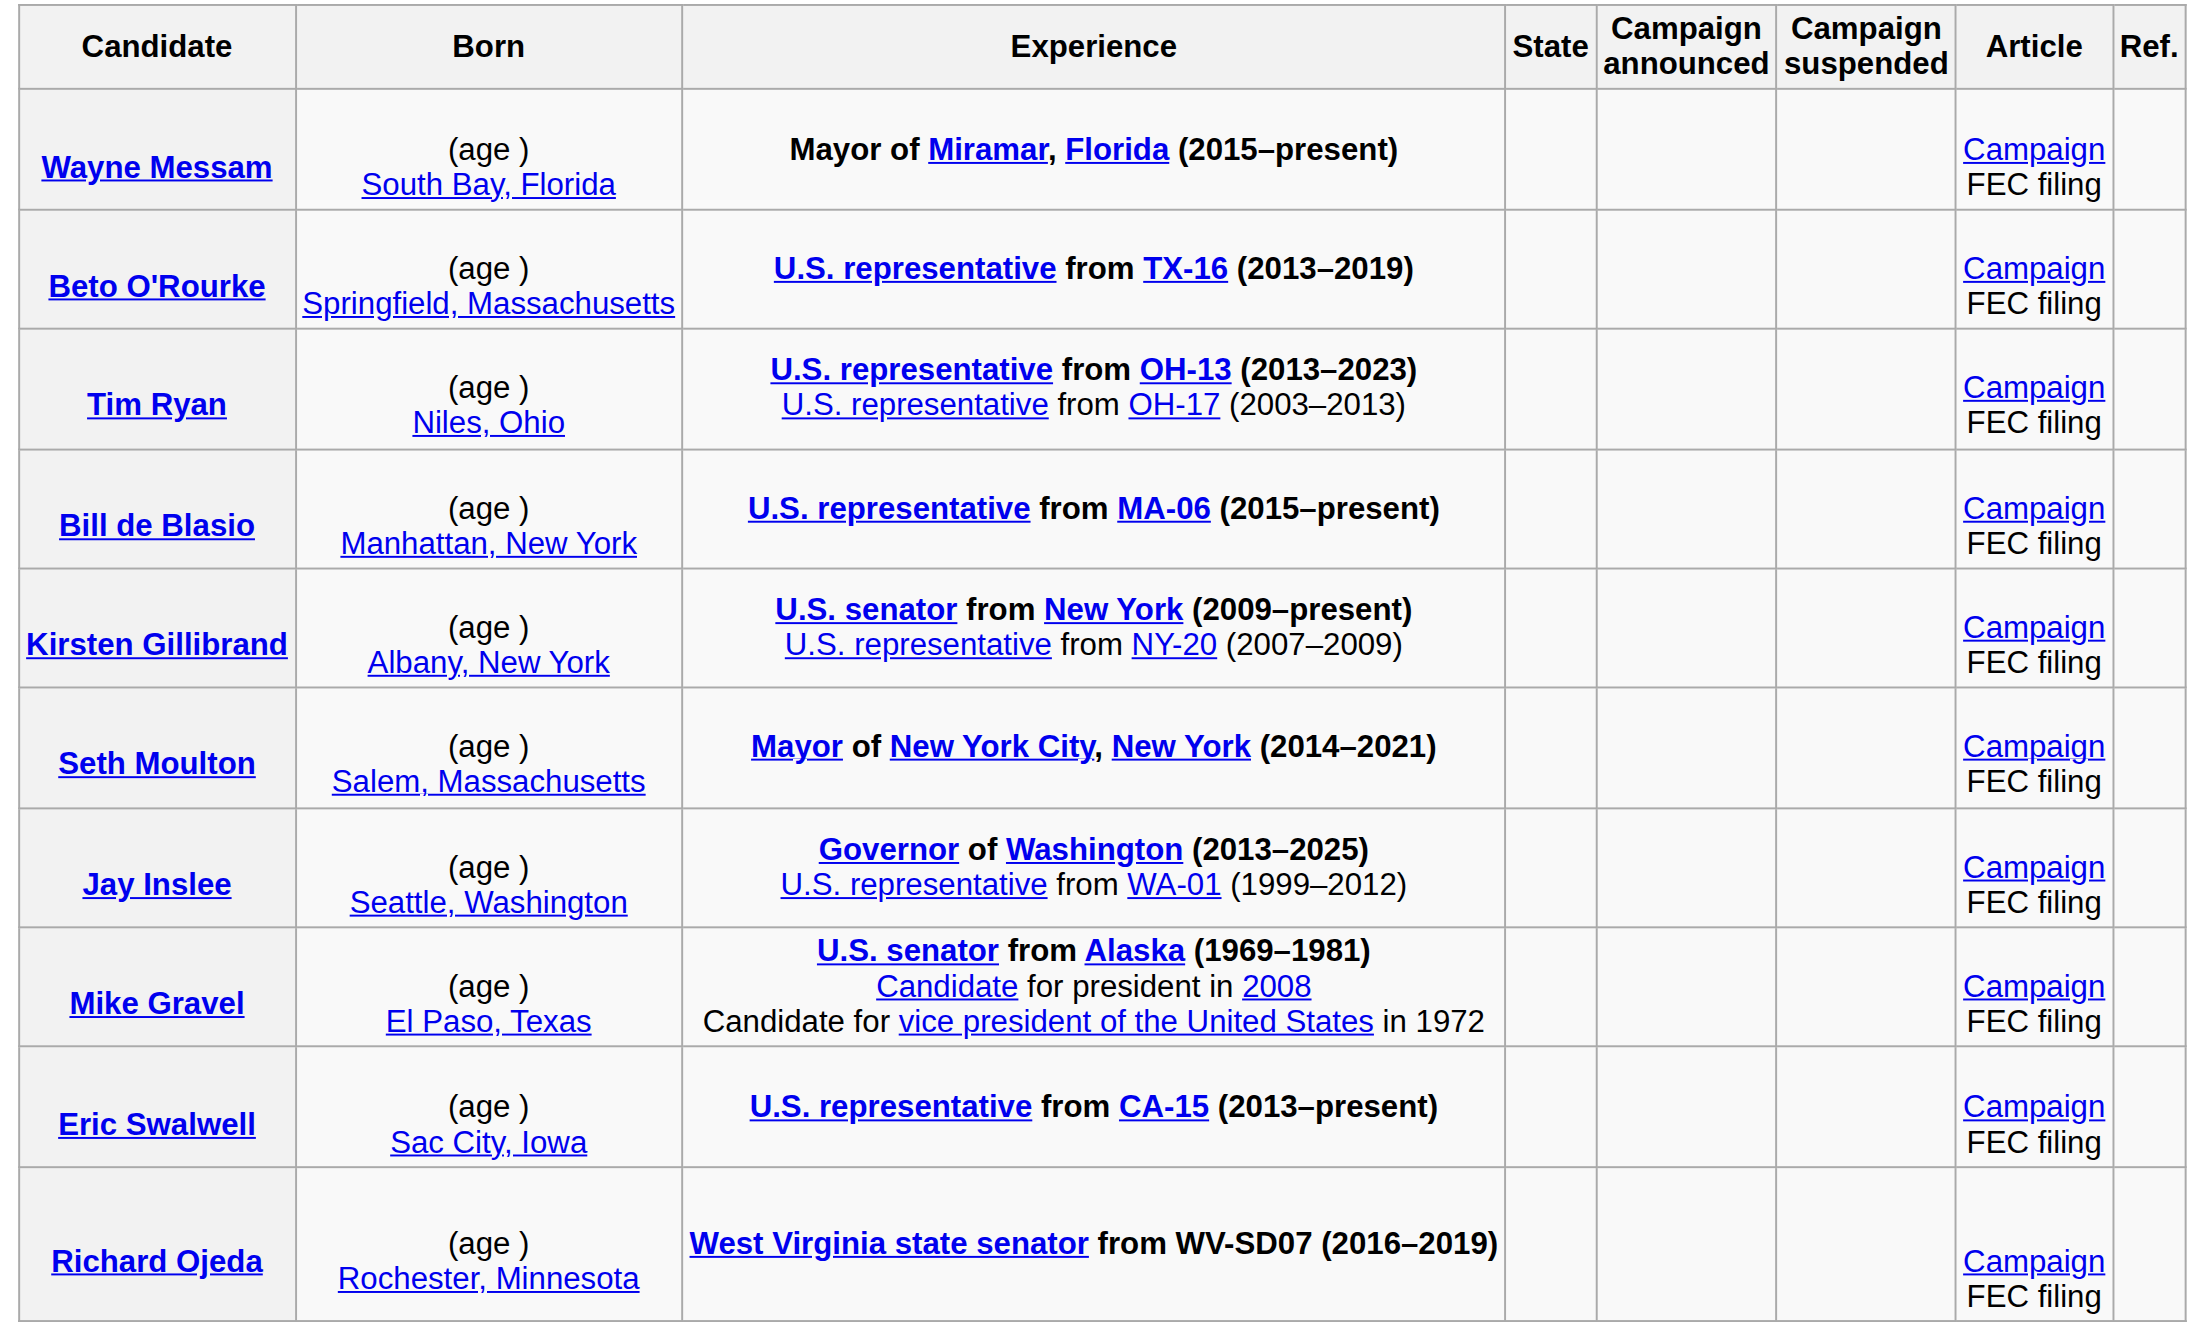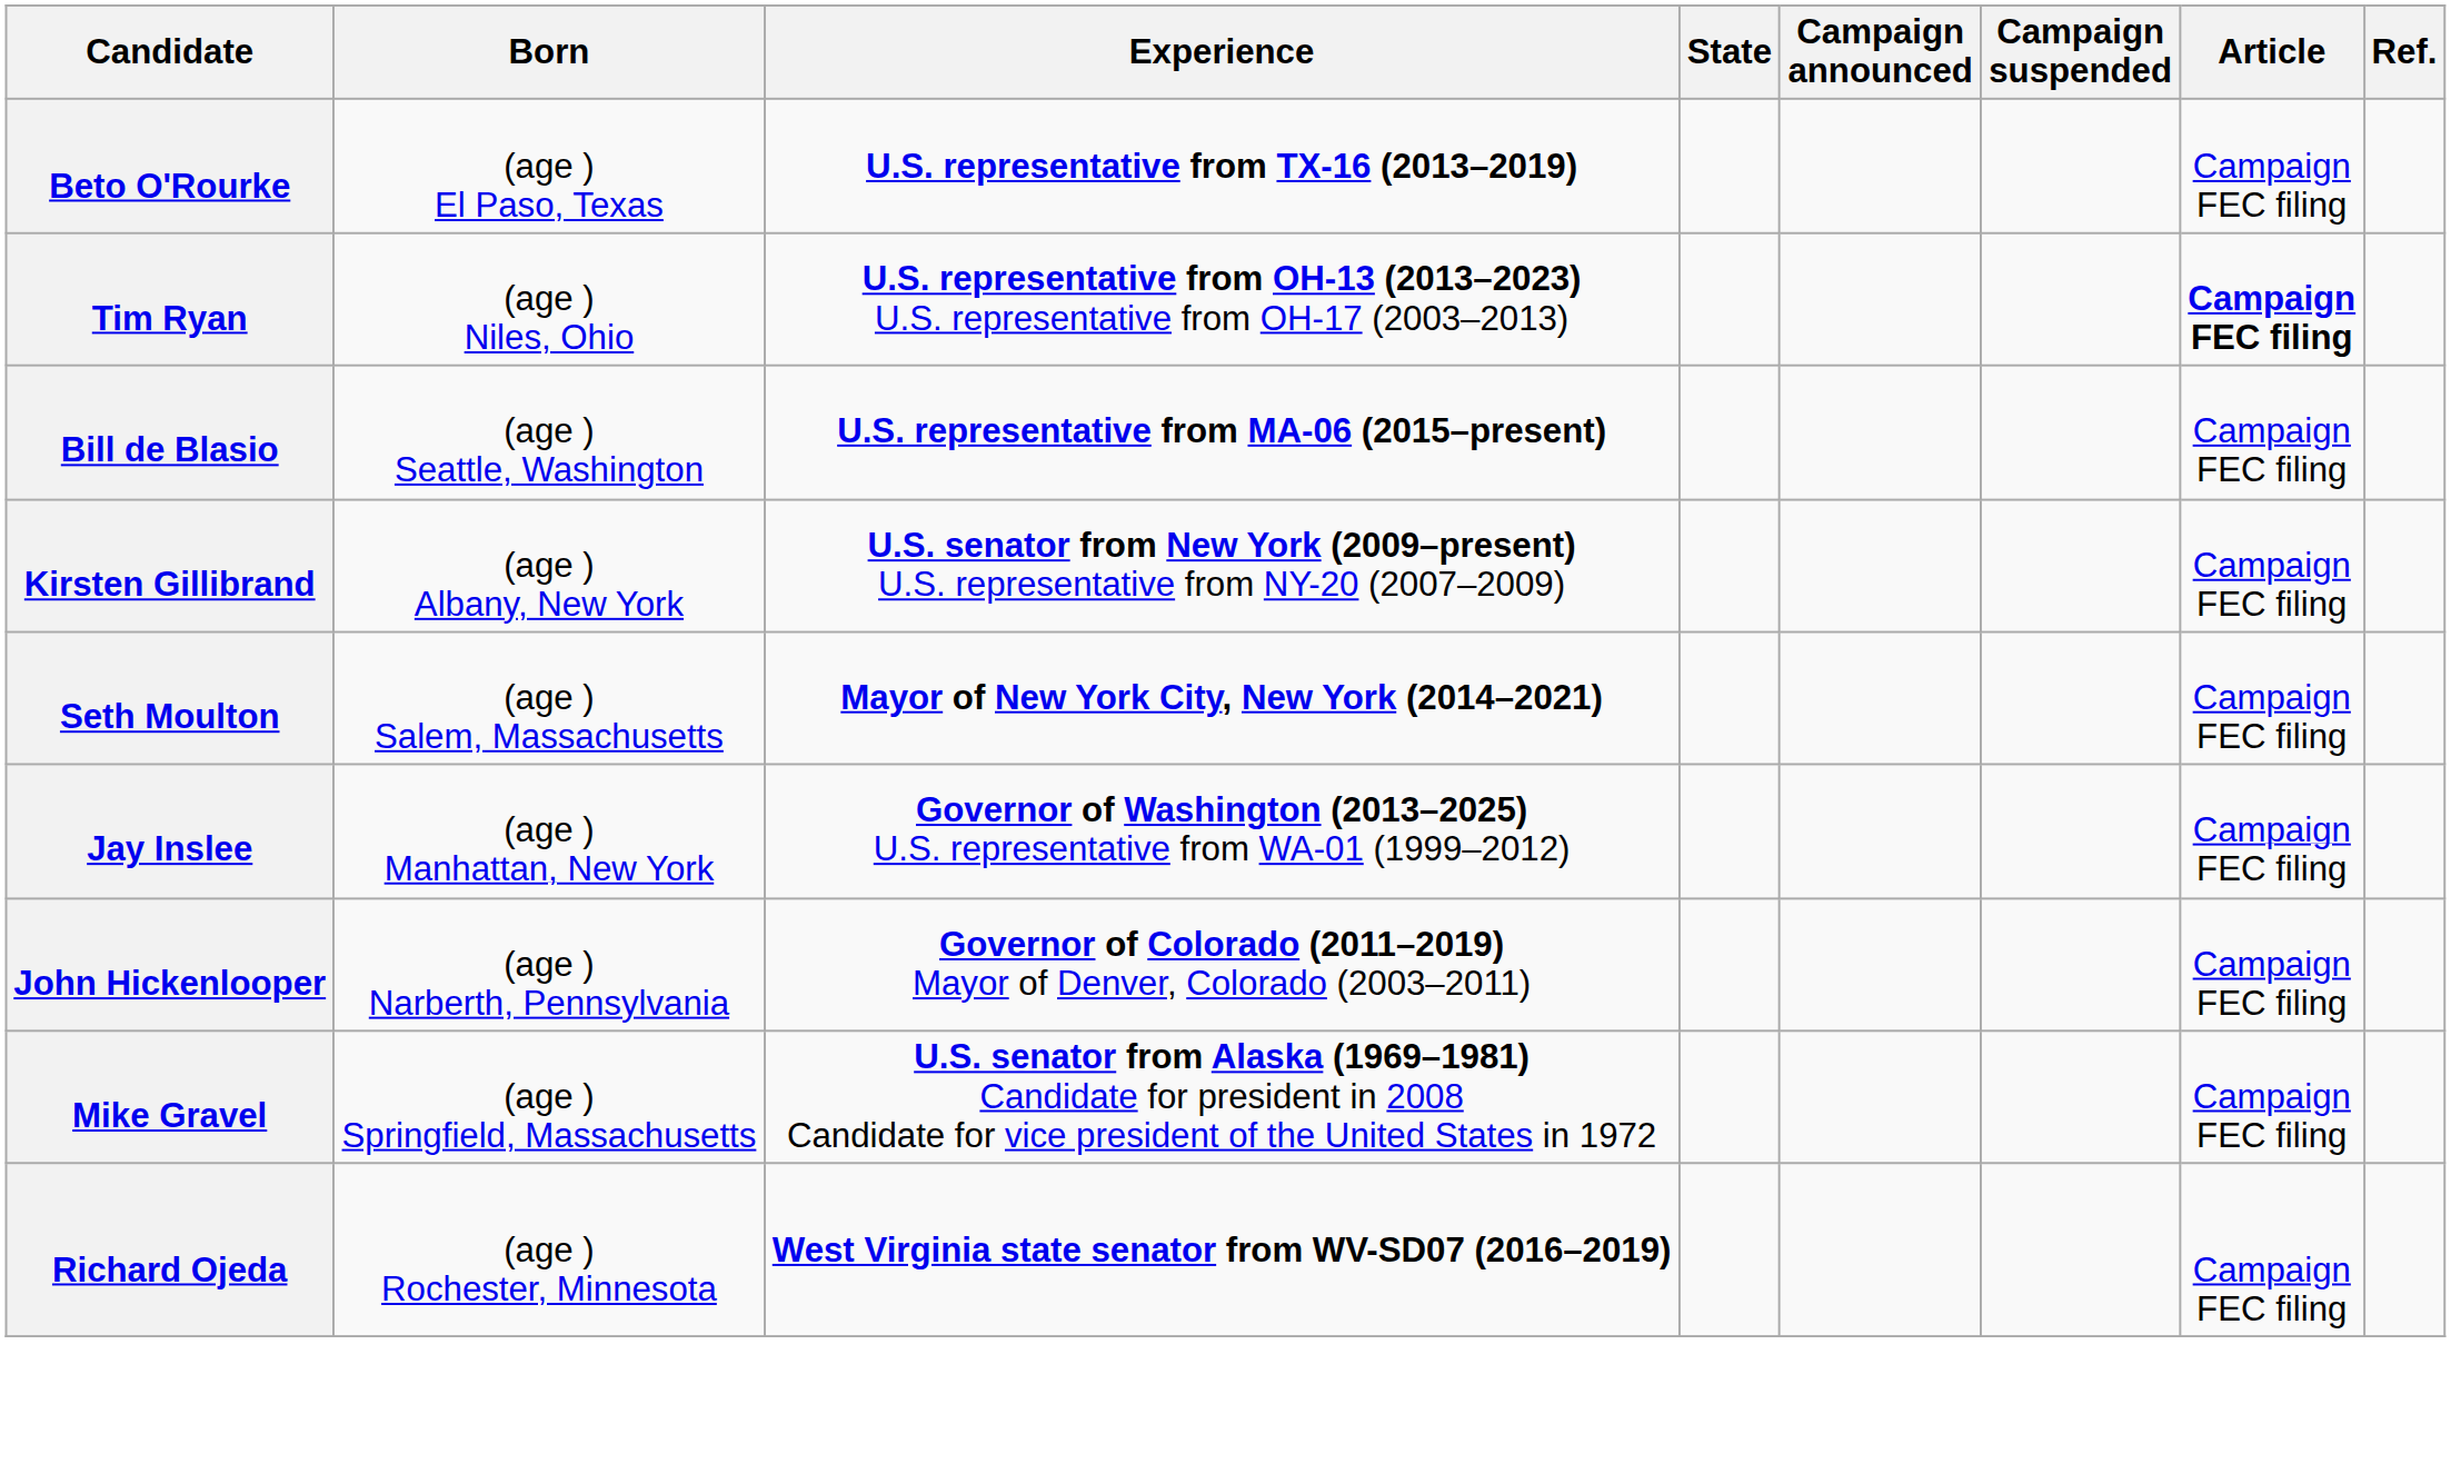 <table class="wikitable sortable" style=margin:auto;text-align:center>
 <tr>
 <th>Candidate</th>
 <th>Born</th>
 <th>Experience</th>
 <th>State</th>
 <th width=40>Campaign<br>announced</th>
 <th width=40>Campaign<br>suspended</th>
 <th class=unsortable>Article</th>
 <th class="unsortable">Ref.</th>
 </tr>
-<tr id=Messam>
-<th><br><a href='#'>Wayne Messam</a></th>
-<td><br>(age )<br><a href='#'>South Bay, Florida</a></td>
-<td><strong>Mayor of <a href='#'>Miramar</a>, <a href='#'>Florida</a> (2015–present)</strong></td>
-<td></td>
-<td><br></td>
-<td></td>
-<td><br><a href='#'>Campaign</a><br>FEC filing</td>
-<td></td>
-</tr>
 <tr id=O'Rourke>
 <th><br><a href='#'>Beto O'Rourke</a></th>
-<td> <br>(age )<br><a href='#'>Springfield, Massachusetts</a></td>
+<td><br>(age )<br><a href='#'>El Paso, Texas</a></td>
 <td><strong><a href='#'>U.S. representative</a> from <a href='#'>TX-16</a> (2013–2019)</strong></td>
 <td></td>
 <td></td>
 <td><br></td>
 <td> <br><a href='#'>Campaign</a><br>FEC filing</td>
 <td></td>
 </tr>
 <tr id=Ryan>
 <th><br><a href='#'>Tim Ryan</a></th>
 <td><br>(age )<br><a href='#'>Niles, Ohio</a></td>
 <td><strong><a href='#'>U.S. representative</a> from <a href='#'>OH-13</a> (2013–2023)</strong><br><a href='#'>U.S. representative</a> from <a href='#'>OH-17</a> (2003–2013)</td>
 <td></td>
 <td></td>
 <td><br></td>
-<td><br><a href='#'>Campaign</a><br>FEC filing</td>
+<td><strong><br><a href='#'>Campaign</a><br>FEC filing</strong></td>
 <td></td>
 </tr>
 <tr id=De Blasio>
 <th><br><a href='#'>Bill de Blasio</a></th>
-<td><br>(age )<br><a href='#'>Manhattan, New York</a></td>
+<td><br>(age )<br><a href='#'>Seattle, Washington</a></td>
 <td><strong><a href='#'>U.S. representative</a> from <a href='#'>MA-06</a> (2015–present)</strong></td>
 <td></td>
 <td></td>
 <td><br></td>
 <td> <br><a href='#'>Campaign</a><br>FEC filing</td>
 <td></td>
 </tr>
 <tr id=Gillibrand>
 <th><br><a href='#'>Kirsten Gillibrand</a></th>
 <td><br>(age )<br><a href='#'>Albany, New York</a></td>
 <td><strong><a href='#'>U.S. senator</a> from <a href='#'>New York</a> (2009–present)</strong><br><a href='#'>U.S. representative</a> from <a href='#'>NY-20</a> (2007–2009)</td>
 <td></td>
 <td><br></td>
 <td><br></td>
 <td><br><a href='#'>Campaign</a><br>FEC filing</td>
 <td></td>
 </tr>
 <tr id=Moulton>
 <th><br><a href='#'>Seth Moulton</a></th>
 <td><br>(age )<br><a href='#'>Salem, Massachusetts</a></td>
 <td><strong><a href='#'>Mayor</a> of <a href='#'>New York City</a>, <a href='#'>New York</a> (2014–2021)</strong></td>
 <td></td>
 <td></td>
 <td><br><br></td>
 <td><br><a href='#'>Campaign</a><br>FEC filing</td>
 <td></td>
 </tr>
 <tr id=Inslee>
 <th><br><a href='#'>Jay Inslee</a></th>
-<td><br>(age )<br><a href='#'>Seattle, Washington</a></td>
+<td><br>(age )<br><a href='#'>Manhattan, New York</a></td>
 <td><strong><a href='#'>Governor</a> of <a href='#'>Washington</a> (2013–2025)</strong><br><a href='#'>U.S. representative</a> from <a href='#'>WA-01</a> (1999–2012)</td>
+<td></td>
+<td></td>
+<td><br></td>
+<td><br><a href='#'>Campaign</a><br>FEC filing</td>
+<td></td>
+</tr>
+<tr id=Hickenlooper>
+<th> <br> <a href='#'>John Hickenlooper</a></th>
+<td><br>(age )<br><a href='#'>Narberth, Pennsylvania</a></td>
+<td><strong><a href='#'>Governor</a> of <a href='#'>Colorado</a> (2011–2019)</strong><br><a href='#'>Mayor</a> of <a href='#'>Denver</a>, <a href='#'>Colorado</a> (2003–2011)</td>
 <td></td>
 <td></td>
 <td><br></td>
 <td><br><a href='#'>Campaign</a><br>FEC filing</td>
 <td></td>
 </tr>
 <tr id=Gravel>
 <th> <br> <a href='#'>Mike Gravel</a></th>
-<td><br>(age )<br><a href='#'>El Paso, Texas</a></td>
+<td> <br>(age )<br><a href='#'>Springfield, Massachusetts</a></td>
 <td><strong><a href='#'>U.S. senator</a> from <a href='#'>Alaska</a> (1969–1981)</strong><br><a href='#'>Candidate</a> for president in <a href='#'>2008</a><br>Candidate for <a href='#'>vice president of the United States</a> in 1972</td>
 <td></td>
 <td><br></td>
 <td><br></td>
-<td><br><a href='#'>Campaign</a><br>FEC filing</td>
-<td></td>
-</tr>
-<tr id=Swalwell>
-<th> <br> <a href='#'>Eric Swalwell</a></th>
-<td><br>(age )<br><a href='#'>Sac City, Iowa</a></td>
-<td><strong><a href='#'>U.S. representative</a> from <a href='#'>CA-15</a> (2013–present)</strong></td>
-<td></td>
-<td></td>
-<td><br><br></td>
 <td><br><a href='#'>Campaign</a><br>FEC filing</td>
 <td></td>
 </tr>
 <tr id=Ojeda>
 <th><br><a href='#'>Richard Ojeda</a></th>
 <td><br>(age )<br><a href='#'>Rochester, Minnesota</a></td>
 <td><strong><a href='#'>West Virginia state senator</a> from WV-SD07 (2016–2019)</strong></td>
 <td></td>
 <td></td>
 <td><br><br></td>
 <td><br><br><a href='#'>Campaign</a><br>FEC filing</td>
 <td></td>
 </tr>
 <tr>
 </tr>
 </table>
